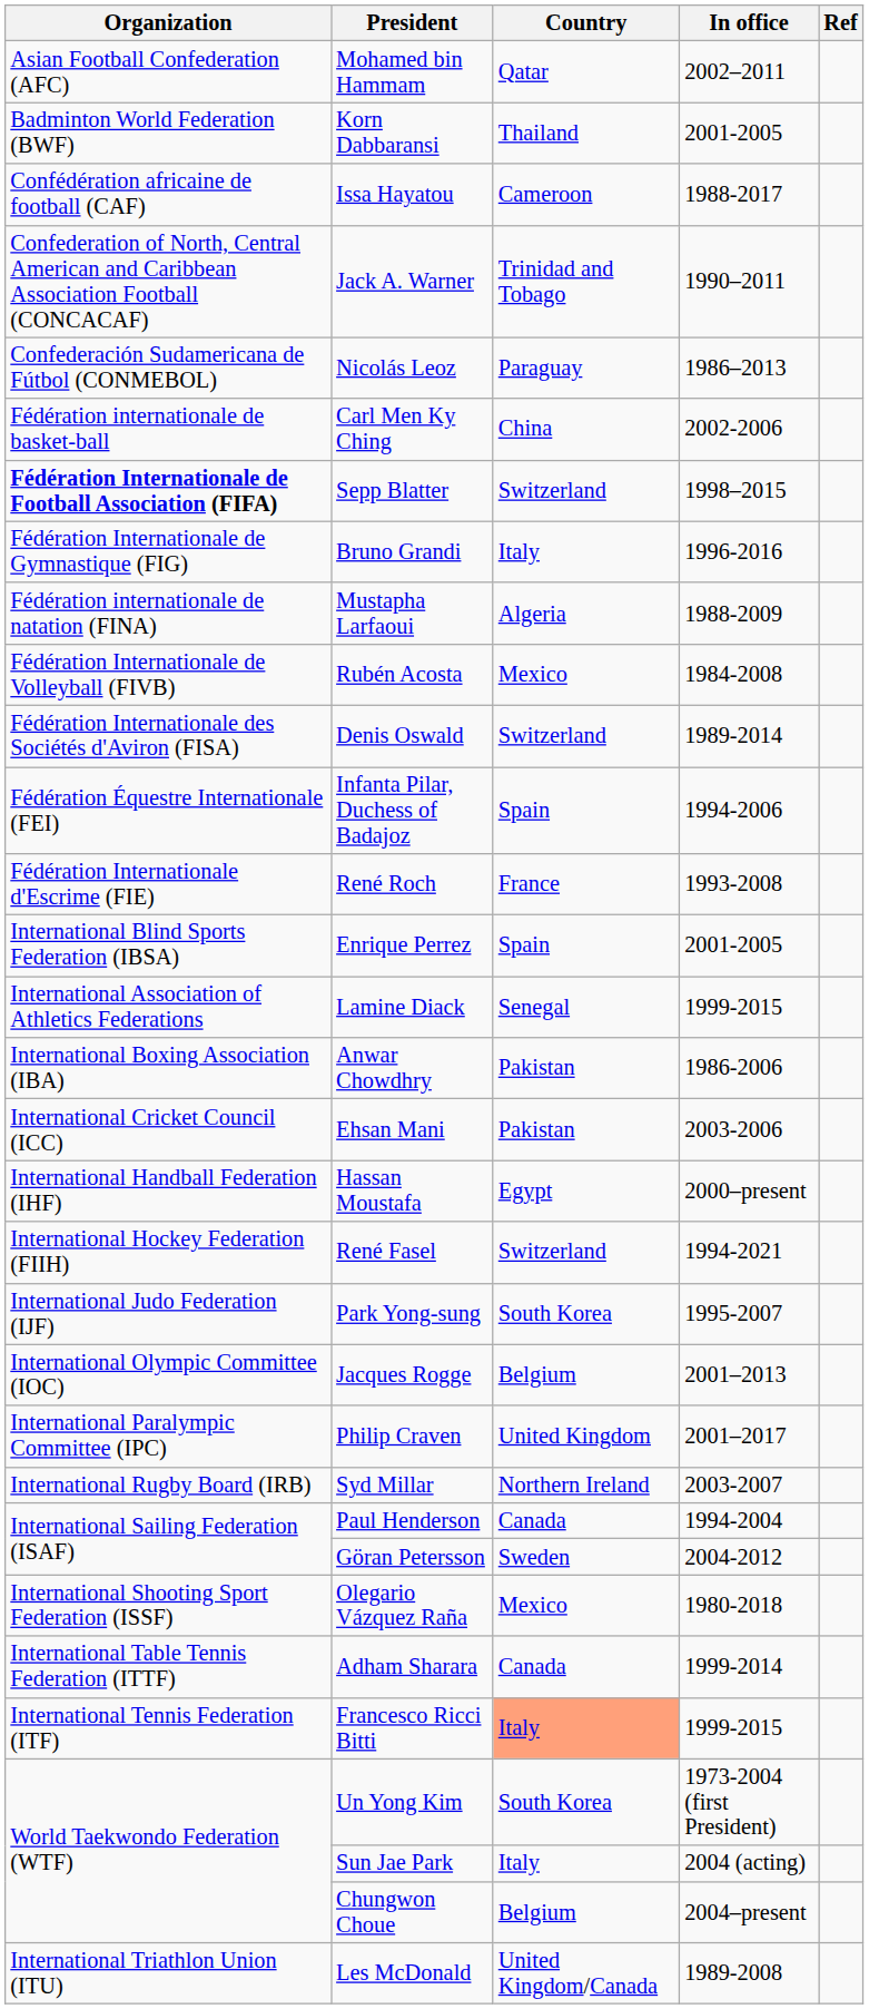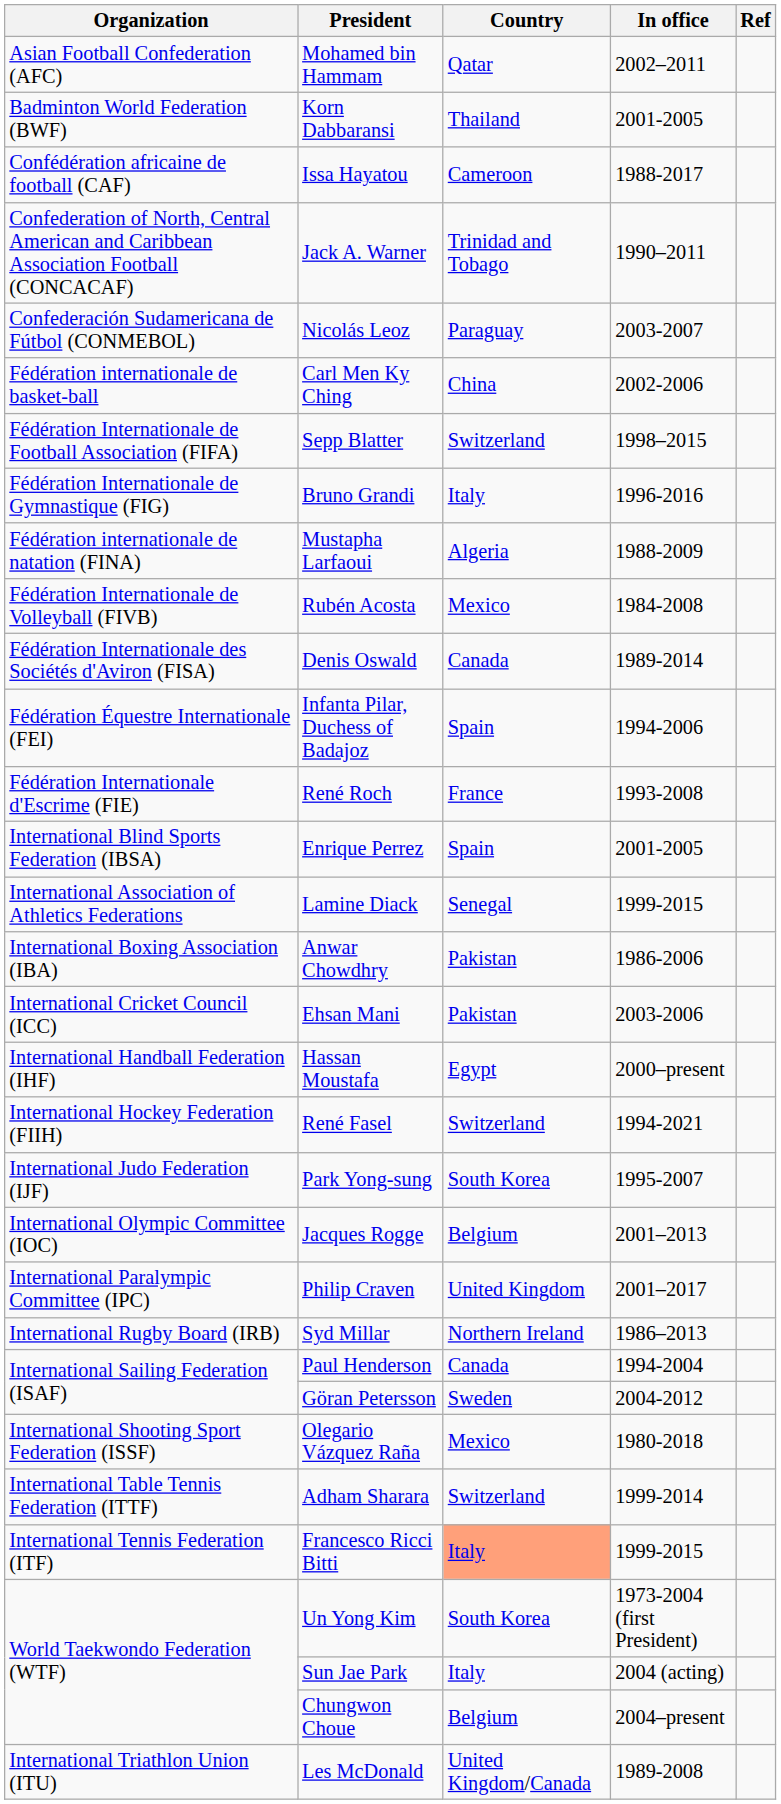 <table class="wikitable unsortable">
 <tr>
 <th>Organization</th>
 <th>President</th>
 <th>Country</th>
 <th>In office</th>
 <th>Ref</th>
 </tr>
 <tr>
 <td><a href='#'>Asian Football Confederation</a> (AFC)</td>
 <td><a href='#'>Mohamed bin Hammam</a></td>
 <td><a href='#'>Qatar</a></td>
 <td>2002–2011</td>
 <td></td>
 </tr>
 <tr>
 <td><a href='#'>Badminton World Federation</a> (BWF)</td>
 <td><a href='#'>Korn Dabbaransi</a></td>
 <td><a href='#'>Thailand</a></td>
 <td>2001-2005</td>
 <td></td>
 </tr>
 <tr>
 <td><a href='#'>Confédération africaine de football</a> (CAF)</td>
 <td><a href='#'>Issa Hayatou</a></td>
 <td><a href='#'>Cameroon</a></td>
 <td>1988-2017</td>
 <td></td>
 </tr>
 <tr>
 <td><a href='#'>Confederation of North, Central American and Caribbean Association Football</a> (CONCACAF)</td>
 <td><a href='#'>Jack A. Warner</a></td>
 <td><a href='#'>Trinidad and Tobago</a></td>
 <td>1990–2011</td>
 <td></td>
 </tr>
 <tr>
 <td><a href='#'>Confederación Sudamericana de Fútbol</a> (CONMEBOL)</td>
 <td><a href='#'>Nicolás Leoz</a></td>
 <td><a href='#'>Paraguay</a></td>
-<td>1986–2013</td>
+<td>2003-2007</td>
 <td></td>
 </tr>
 <tr>
 <td><a href='#'>Fédération internationale de basket-ball</a></td>
 <td><a href='#'>Carl Men Ky Ching</a></td>
 <td><a href='#'>China</a></td>
 <td>2002-2006</td>
 <td></td>
 </tr>
 <tr>
-<td><strong><a href='#'>Fédération Internationale de Football Association</a> (FIFA)</strong></td>
+<td><a href='#'>Fédération Internationale de Football Association</a> (FIFA)</td>
 <td><a href='#'>Sepp Blatter</a></td>
 <td><a href='#'>Switzerland</a></td>
 <td>1998–2015</td>
 <td></td>
 </tr>
 <tr>
 <td><a href='#'>Fédération Internationale de Gymnastique</a> (FIG)</td>
 <td><a href='#'>Bruno Grandi</a></td>
 <td><a href='#'>Italy</a></td>
 <td>1996-2016</td>
 <td></td>
 </tr>
 <tr>
 <td><a href='#'>Fédération internationale de natation</a> (FINA)</td>
 <td><a href='#'>Mustapha Larfaoui</a></td>
 <td><a href='#'>Algeria</a></td>
 <td>1988-2009</td>
 <td></td>
 </tr>
 <tr>
 <td><a href='#'>Fédération Internationale de Volleyball</a> (FIVB)</td>
 <td><a href='#'>Rubén Acosta</a></td>
 <td><a href='#'>Mexico</a></td>
 <td>1984-2008</td>
 <td></td>
 </tr>
 <tr>
 <td><a href='#'>Fédération Internationale des Sociétés d'Aviron</a> (FISA)</td>
 <td><a href='#'>Denis Oswald</a></td>
-<td><a href='#'>Switzerland</a></td>
+<td><a href='#'>Canada</a></td>
 <td>1989-2014</td>
 <td></td>
 </tr>
 <tr>
 <td><a href='#'>Fédération Équestre Internationale</a> (FEI)</td>
 <td><a href='#'>Infanta Pilar, Duchess of Badajoz</a></td>
 <td><a href='#'>Spain</a></td>
 <td>1994-2006</td>
 <td></td>
 </tr>
 <tr>
 <td><a href='#'>Fédération Internationale d'Escrime</a> (FIE)</td>
 <td><a href='#'>René Roch</a></td>
 <td><a href='#'>France</a></td>
 <td>1993-2008</td>
 <td></td>
 </tr>
 <tr>
 <td><a href='#'>International Blind Sports Federation</a> (IBSA)</td>
 <td><a href='#'>Enrique Perrez</a></td>
 <td><a href='#'>Spain</a></td>
 <td>2001-2005</td>
 <td></td>
 </tr>
 <tr>
 <td><a href='#'>International Association of Athletics Federations</a></td>
 <td><a href='#'>Lamine Diack</a></td>
 <td><a href='#'>Senegal</a></td>
 <td>1999-2015</td>
 <td></td>
 </tr>
 <tr>
 <td><a href='#'>International Boxing Association</a> (IBA)</td>
 <td><a href='#'>Anwar Chowdhry</a></td>
 <td><a href='#'>Pakistan</a></td>
 <td>1986-2006</td>
 <td></td>
 </tr>
 <tr>
 <td><a href='#'>International Cricket Council</a> (ICC)</td>
 <td><a href='#'>Ehsan Mani</a></td>
 <td><a href='#'>Pakistan</a></td>
 <td>2003-2006</td>
 <td></td>
 </tr>
 <tr>
 <td><a href='#'>International Handball Federation</a> (IHF)</td>
 <td><a href='#'>Hassan Moustafa</a></td>
 <td><a href='#'>Egypt</a></td>
 <td>2000–present</td>
 <td></td>
 </tr>
 <tr>
 <td><a href='#'>International Hockey Federation</a> (FIIH)</td>
 <td><a href='#'>René Fasel</a></td>
 <td><a href='#'>Switzerland</a></td>
 <td>1994-2021</td>
 <td></td>
 </tr>
 <tr>
 <td><a href='#'>International Judo Federation</a> (IJF)</td>
 <td><a href='#'>Park Yong-sung</a></td>
 <td><a href='#'>South Korea</a></td>
 <td>1995-2007</td>
 <td></td>
 </tr>
 <tr>
 <td><a href='#'>International Olympic Committee</a> (IOC)</td>
 <td><a href='#'>Jacques Rogge</a></td>
 <td><a href='#'>Belgium</a></td>
 <td>2001–2013</td>
 <td></td>
 </tr>
 <tr>
 <td><a href='#'>International Paralympic Committee</a> (IPC)</td>
 <td><a href='#'>Philip Craven</a></td>
 <td><a href='#'>United Kingdom</a></td>
 <td>2001–2017</td>
 <td></td>
 </tr>
 <tr>
 <td><a href='#'>International Rugby Board</a> (IRB)</td>
 <td><a href='#'>Syd Millar</a></td>
 <td><a href='#'>Northern Ireland</a></td>
-<td>2003-2007</td>
+<td>1986–2013</td>
 <td></td>
 </tr>
 <tr>
 <td rowspan="2"><a href='#'>International Sailing Federation</a> (ISAF)</td>
 <td><a href='#'>Paul Henderson</a></td>
 <td><a href='#'>Canada</a></td>
 <td>1994-2004</td>
 <td></td>
 </tr>
 <tr>
 <td><a href='#'>Göran Petersson</a></td>
 <td><a href='#'>Sweden</a></td>
 <td>2004-2012</td>
 <td></td>
 </tr>
 <tr>
 <td><a href='#'>International Shooting Sport Federation</a> (ISSF)</td>
 <td><a href='#'>Olegario Vázquez Raña</a></td>
 <td><a href='#'>Mexico</a></td>
 <td>1980-2018</td>
 <td></td>
 </tr>
 <tr>
 <td><a href='#'>International Table Tennis Federation</a> (ITTF)</td>
 <td><a href='#'>Adham Sharara</a></td>
-<td><a href='#'>Canada</a></td>
+<td><a href='#'>Switzerland</a></td>
 <td>1999-2014</td>
 <td></td>
 </tr>
 <tr>
 <td><a href='#'>International Tennis Federation</a> (ITF)</td>
 <td><a href='#'>Francesco Ricci Bitti</a></td>
 <td style="background: lightsalmon;"><a href='#'>Italy</a></td>
 <td>1999-2015</td>
 <td></td>
 </tr>
 <tr>
 <td rowspan="3"><a href='#'>World Taekwondo Federation</a> (WTF)</td>
 <td><a href='#'>Un Yong Kim</a></td>
 <td><a href='#'>South Korea</a></td>
 <td>1973-2004 (first President)</td>
 <td></td>
 </tr>
 <tr>
 <td><a href='#'>Sun Jae Park</a></td>
 <td><a href='#'>Italy</a></td>
 <td>2004 (acting)</td>
 <td></td>
 </tr>
 <tr>
 <td><a href='#'>Chungwon Choue</a></td>
 <td><a href='#'>Belgium</a></td>
 <td>2004–present</td>
 <td></td>
 </tr>
 <tr>
 <td><a href='#'>International Triathlon Union</a> (ITU)</td>
 <td><a href='#'>Les McDonald</a></td>
 <td><a href='#'>United Kingdom</a>/<a href='#'>Canada</a></td>
 <td>1989-2008</td>
 <td></td>
 </tr>
 </table>
